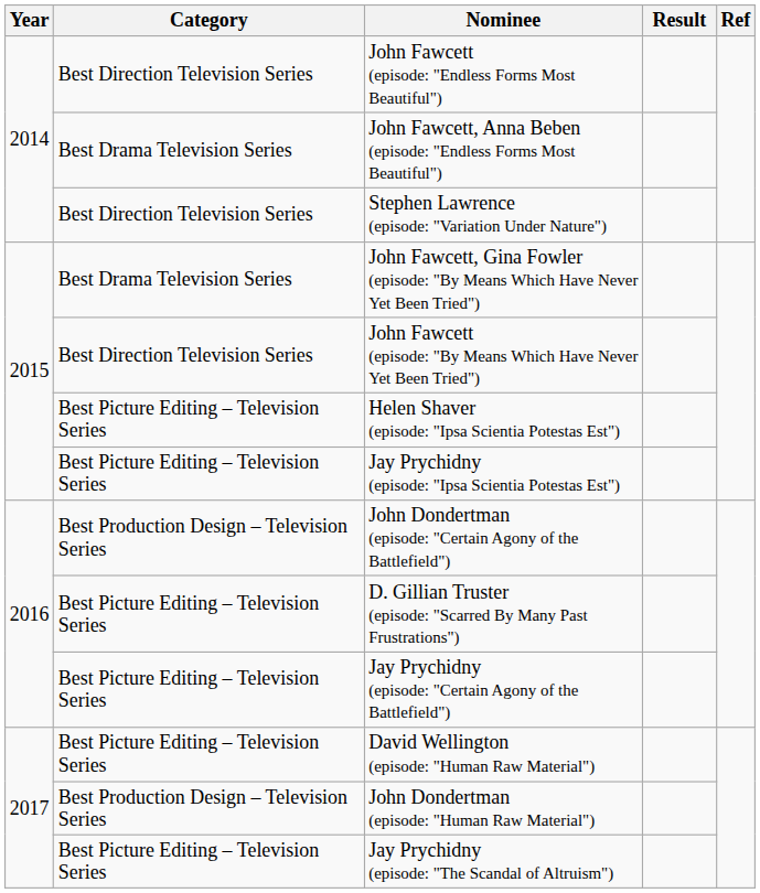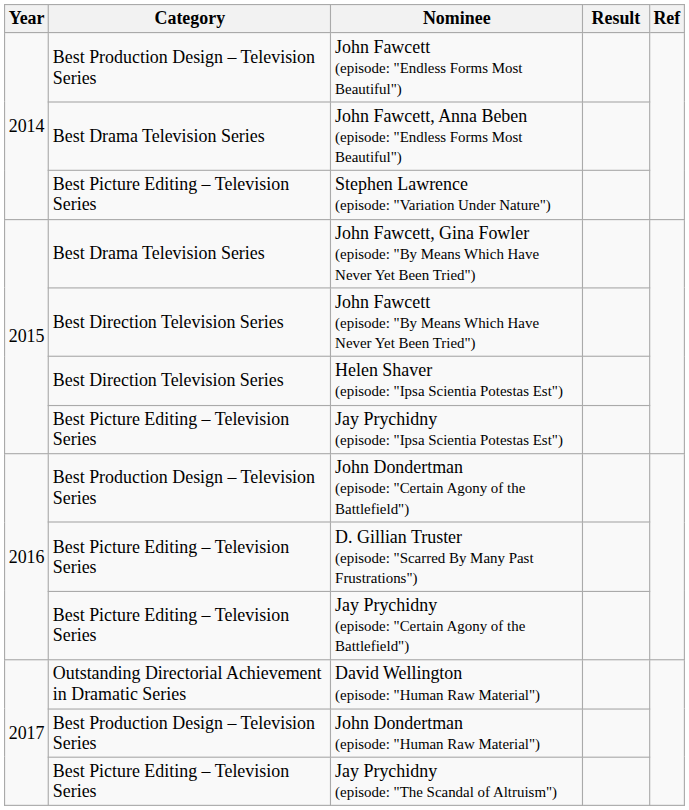 <table class="wikitable">
 <tr>
 <th width=5%>Year</th>
 <th width=45%>Category</th>
 <th width=40%>Nominee</th>
 <th width=10%>Result</th>
 <th width=3%>Ref</th>
 </tr>
 <tr>
 <td rowspan=3>2014</td>
-<td>Best Direction Television Series</td>
+<td>Best Production Design – Television Series</td>
 <td>John Fawcett<br><small>(episode: "Endless Forms Most Beautiful")</small></td>
 <td></td>
 <td rowspan=3></td>
 </tr>
 <tr>
 <td>Best Drama Television Series</td>
 <td>John Fawcett, Anna Beben<br><small>(episode: "Endless Forms Most Beautiful")</small></td>
 <td></td>
 </tr>
 <tr>
-<td>Best Direction Television Series</td>
+<td>Best Picture Editing – Television Series</td>
 <td>Stephen Lawrence<br><small>(episode: "Variation Under Nature")</small></td>
 <td></td>
 </tr>
 <tr>
 <td rowspan=4>2015</td>
 <td>Best Drama Television Series</td>
 <td>John Fawcett, Gina Fowler<br><small>(episode: "By Means Which Have Never Yet Been Tried")</small></td>
 <td></td>
 <td rowspan=4></td>
 </tr>
 <tr>
 <td>Best Direction Television Series</td>
 <td>John Fawcett<br><small>(episode: "By Means Which Have Never Yet Been Tried")</small></td>
 <td></td>
 </tr>
 <tr>
-<td>Best Picture Editing – Television Series</td>
+<td>Best Direction Television Series</td>
 <td>Helen Shaver<br><small>(episode: "Ipsa Scientia Potestas Est")</small></td>
 <td></td>
 </tr>
 <tr>
 <td>Best Picture Editing – Television Series</td>
 <td>Jay Prychidny<br><small>(episode: "Ipsa Scientia Potestas Est")</small></td>
 <td></td>
 </tr>
 <tr>
 <td rowspan=3>2016</td>
 <td>Best Production Design – Television Series</td>
 <td>John Dondertman<br><small>(episode: "Certain Agony of the Battlefield")</small></td>
 <td></td>
 <td rowspan=3></td>
 </tr>
 <tr>
 <td>Best Picture Editing – Television Series</td>
 <td>D. Gillian Truster<br><small>(episode: "Scarred By Many Past Frustrations")</small></td>
 <td></td>
 </tr>
 <tr>
 <td>Best Picture Editing – Television Series</td>
 <td>Jay Prychidny<br><small>(episode: "Certain Agony of the Battlefield")</small></td>
 <td></td>
 </tr>
 <tr>
 <td rowspan=3>2017</td>
-<td>Best Picture Editing – Television Series</td>
+<td>Outstanding Directorial Achievement in Dramatic Series</td>
 <td>David Wellington<br><small>(episode: "Human Raw Material")</small></td>
 <td></td>
 <td rowspan=3></td>
 </tr>
 <tr>
 <td>Best Production Design – Television Series</td>
 <td>John Dondertman<br><small>(episode: "Human Raw Material")</small></td>
 <td></td>
 </tr>
 <tr>
 <td>Best Picture Editing – Television Series</td>
 <td>Jay Prychidny<br><small>(episode: "The Scandal of Altruism")</small></td>
 <td></td>
 </tr>
 </table>
